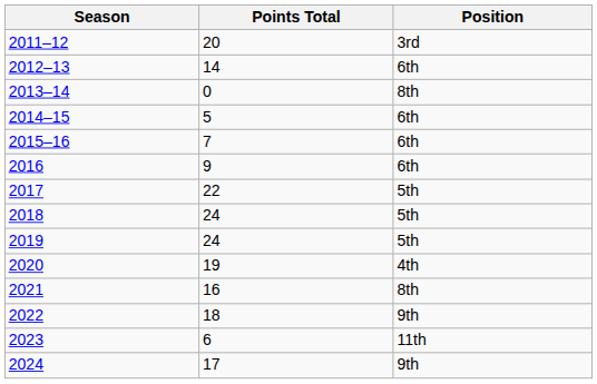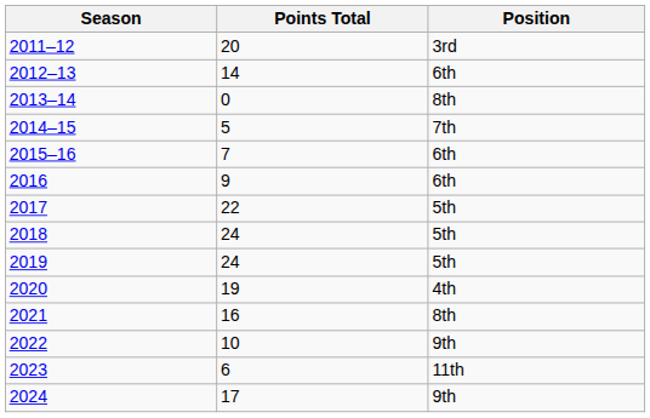 <table class="wikitable" style="width:600px;">
 <tr>
 <th>Season</th>
 <th>Points Total</th>
 <th>Position</th>
 </tr>
 <tr>
 <td style="width:11%;"><a href='#'>2011–12</a></td>
 <td style="width:11%;">20</td>
 <td style="width:11%;">3rd</td>
 </tr>
 <tr>
 <td><a href='#'>2012–13</a></td>
 <td>14</td>
 <td>6th</td>
 </tr>
 <tr>
 <td><a href='#'>2013–14</a></td>
 <td>0</td>
 <td>8th</td>
 </tr>
 <tr>
 <td><a href='#'>2014–15</a></td>
 <td>5</td>
-<td>6th</td>
+<td>7th</td>
 </tr>
 <tr>
 <td><a href='#'>2015–16</a></td>
 <td>7</td>
 <td>6th</td>
 </tr>
 <tr>
 <td><a href='#'>2016</a></td>
 <td>9</td>
 <td>6th</td>
 </tr>
 <tr>
 <td><a href='#'>2017</a></td>
 <td>22</td>
 <td>5th</td>
 </tr>
 <tr>
 <td><a href='#'>2018</a></td>
 <td>24</td>
 <td>5th</td>
 </tr>
 <tr>
 <td><a href='#'>2019</a></td>
 <td>24</td>
 <td>5th</td>
 </tr>
 <tr>
 <td><a href='#'>2020</a></td>
 <td>19</td>
 <td>4th</td>
 </tr>
 <tr>
 <td><a href='#'>2021</a></td>
 <td>16</td>
 <td>8th</td>
 </tr>
 <tr>
 <td><a href='#'>2022</a></td>
-<td>18</td>
+<td>10</td>
 <td>9th</td>
 </tr>
 <tr>
 <td><a href='#'>2023</a></td>
 <td>6</td>
 <td>11th</td>
 </tr>
 <tr>
 <td><a href='#'>2024</a></td>
 <td>17</td>
 <td>9th</td>
 </tr>
 </table>
